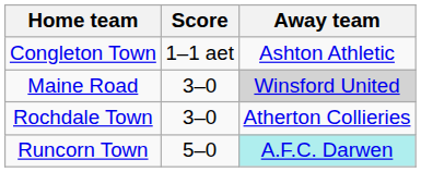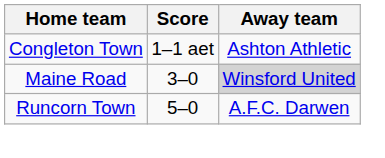 <table class="wikitable" style="text-align: center">
 <tr>
 <th>Home team</th>
 <th>Score</th>
 <th>Away team</th>
 </tr>
 <tr>
 <td><a href='#'>Congleton Town</a></td>
 <td>1–1 aet</td>
 <td><a href='#'>Ashton Athletic</a></td>
 </tr>
 <tr>
 <td><a href='#'>Maine Road</a></td>
 <td>3–0</td>
 <td style="background: lightgrey;"><a href='#'>Winsford United</a></td>
 </tr>
 <tr>
-<td><a href='#'>Rochdale Town</a></td>
-<td>3–0</td>
-<td><a href='#'>Atherton Collieries</a></td>
-</tr>
-<tr>
 <td><a href='#'>Runcorn Town</a></td>
 <td>5–0</td>
-<td style="background: paleturquoise;"><a href='#'>A.F.C. Darwen</a></td>
+<td><a href='#'>A.F.C. Darwen</a></td>
 </tr>
 </table>
